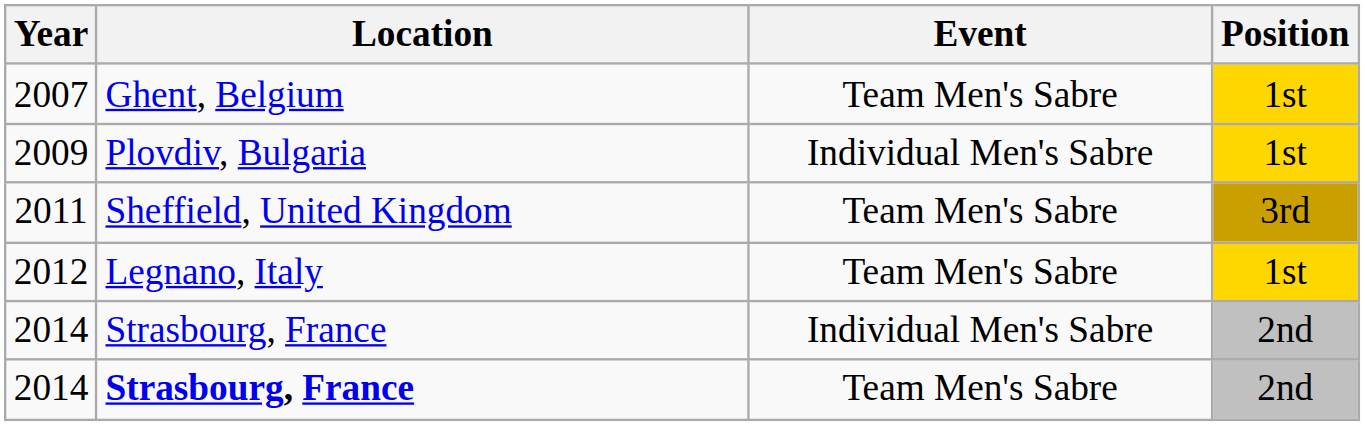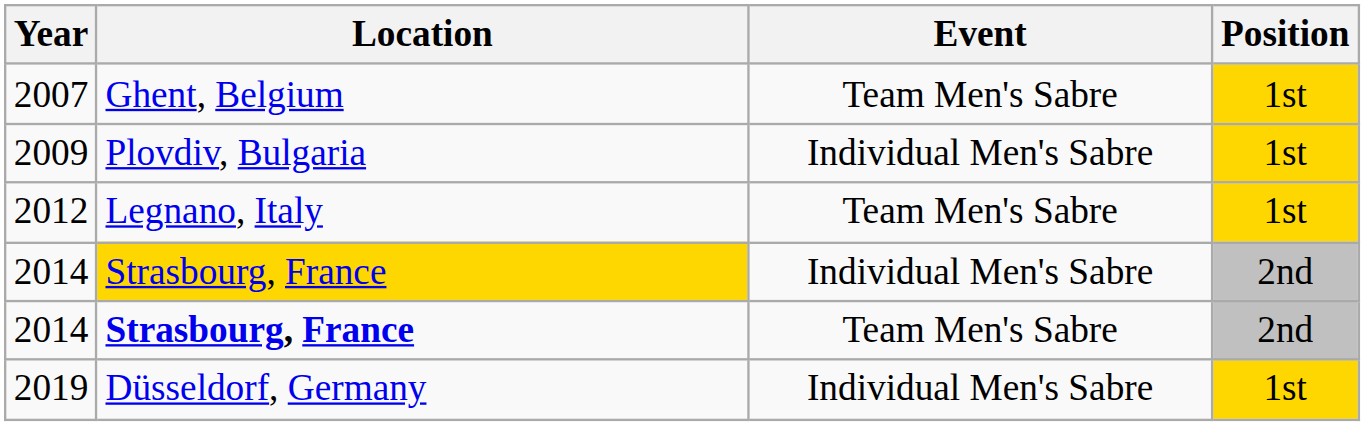 <table class="wikitable" style="text-align:center;">
 <tr>
 <th>Year</th>
 <th style="width:17em">Location</th>
 <th style="width:12em">Event</th>
 <th>Position</th>
 </tr>
 <tr>
 <td>2007</td>
 <td rowspan="1" align="left"> <a href='#'>Ghent</a>, <a href='#'>Belgium</a></td>
 <td rowspan="1">Team Men's Sabre</td>
 <td bgcolor="gold">1st</td>
 </tr>
 <tr>
 <td>2009</td>
 <td rowspan="1" align="left"> <a href='#'>Plovdiv</a>, <a href='#'>Bulgaria</a></td>
 <td>Individual Men's Sabre</td>
 <td bgcolor="gold">1st</td>
 </tr>
 <tr>
-<td>2011</td>
-<td rowspan="1" align="left"> <a href='#'>Sheffield</a>, <a href='#'>United Kingdom</a></td>
-<td rowspan="1">Team Men's Sabre</td>
-<td bgcolor="caramel">3rd</td>
-</tr>
-<tr>
 <td>2012</td>
 <td rowspan="1" align="left"> <a href='#'>Legnano</a>, <a href='#'>Italy</a></td>
 <td rowspan="1">Team Men's Sabre</td>
 <td bgcolor="gold">1st</td>
 </tr>
 <tr>
 <td>2014</td>
-<td rowspan="1" align="left"> <a href='#'>Strasbourg</a>, <a href='#'>France</a></td>
+<td rowspan="1" align="left" style="background: gold;"> <a href='#'>Strasbourg</a>, <a href='#'>France</a></td>
 <td>Individual Men's Sabre</td>
 <td bgcolor="silver">2nd</td>
 </tr>
 <tr>
 <td>2014</td>
 <td rowspan="1" align="left"><strong> <a href='#'>Strasbourg</a>, <a href='#'>France</a></strong></td>
 <td>Team Men's Sabre</td>
 <td bgcolor="silver">2nd</td>
 </tr>
+<tr>
+<td>2019</td>
+<td rowspan="1" align="left"> <a href='#'>Düsseldorf</a>, <a href='#'>Germany</a></td>
+<td>Individual Men's Sabre</td>
+<td bgcolor="gold">1st</td>
+</tr>
 </table>
